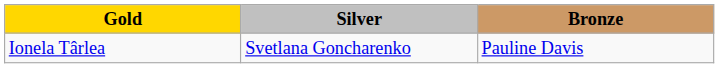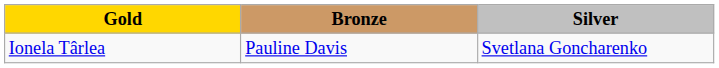 <table class="wikitable" style="text-align:left">
 <tr align="center">
 <td width=200 bgcolor=gold><strong>Gold</strong></td>
+<td width=200 bgcolor=CC9966><strong>Bronze</strong></td>
 <td width=200 bgcolor=silver><strong>Silver</strong></td>
-<td width=200 bgcolor=CC9966><strong>Bronze</strong></td>
 </tr>
 <tr>
 <td><a href='#'>Ionela Târlea</a><br><em></em></td>
+<td><a href='#'>Pauline Davis</a><br><em></em></td>
 <td><a href='#'>Svetlana Goncharenko</a><br><em></em></td>
-<td><a href='#'>Pauline Davis</a><br><em></em></td>
 </tr>
 </table>
